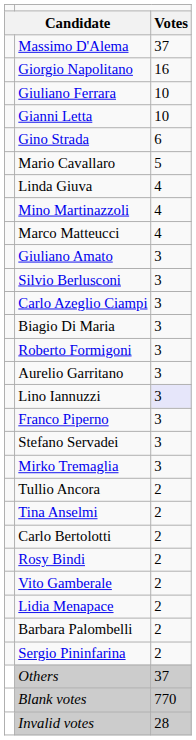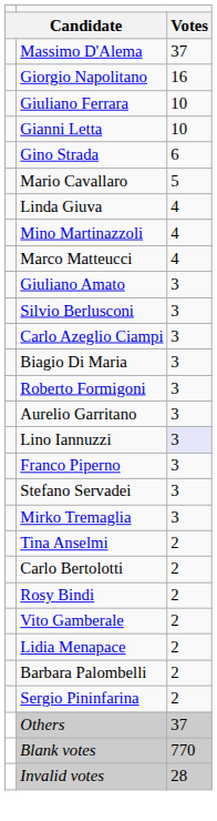 <table class="wikitable" style="font-size: align=left">
 <tr>
 <td></td>
 </tr>
 <tr>
 <th colspan=2>Candidate</th>
 <th>Votes</th>
 </tr>
 <tr>
 <td bgcolor=> </td>
 <td><a href='#'>Massimo D'Alema</a></td>
 <td>37</td>
 </tr>
 <tr>
 <td bgcolor=> </td>
 <td><a href='#'>Giorgio Napolitano</a></td>
 <td>16</td>
 </tr>
 <tr>
 <td bgcolor=> </td>
 <td><a href='#'>Giuliano Ferrara</a></td>
 <td>10</td>
 </tr>
 <tr>
 <td bgcolor=> </td>
 <td><a href='#'>Gianni Letta</a></td>
 <td>10</td>
 </tr>
 <tr>
 <td bgcolor=> </td>
 <td><a href='#'>Gino Strada</a></td>
 <td>6</td>
 </tr>
 <tr>
 <td bgcolor=> </td>
 <td>Mario Cavallaro</td>
 <td>5</td>
 </tr>
 <tr>
 <td bgcolor=> </td>
 <td>Linda Giuva</td>
 <td>4</td>
 </tr>
 <tr>
 <td bgcolor=> </td>
 <td><a href='#'>Mino Martinazzoli</a></td>
 <td>4</td>
 </tr>
 <tr>
 <td bgcolor=> </td>
 <td>Marco Matteucci</td>
 <td>4</td>
 </tr>
 <tr>
 <td bgcolor=> </td>
 <td><a href='#'>Giuliano Amato</a></td>
 <td>3</td>
 </tr>
 <tr>
 <td bgcolor=> </td>
 <td><a href='#'>Silvio Berlusconi</a></td>
 <td>3</td>
 </tr>
 <tr>
 <td bgcolor=> </td>
 <td><a href='#'>Carlo Azeglio Ciampi</a></td>
 <td>3</td>
 </tr>
 <tr>
 <td bgcolor=> </td>
 <td>Biagio Di Maria</td>
 <td>3</td>
 </tr>
 <tr>
 <td bgcolor=> </td>
 <td><a href='#'>Roberto Formigoni</a></td>
 <td>3</td>
 </tr>
 <tr>
 <td bgcolor=> </td>
 <td>Aurelio Garritano</td>
 <td>3</td>
 </tr>
 <tr>
 <td bgcolor=> </td>
 <td>Lino Iannuzzi</td>
 <td style="background: lavender;">3</td>
 </tr>
 <tr>
 <td bgcolor=> </td>
 <td><a href='#'>Franco Piperno</a></td>
 <td>3</td>
 </tr>
 <tr>
 <td bgcolor=> </td>
 <td>Stefano Servadei</td>
 <td>3</td>
 </tr>
 <tr>
 <td bgcolor=> </td>
 <td><a href='#'>Mirko Tremaglia</a></td>
 <td>3</td>
 </tr>
 <tr>
 <td bgcolor=> </td>
-<td>Tullio Ancora</td>
-<td>2</td>
-</tr>
-<tr>
-<td bgcolor=> </td>
 <td><a href='#'>Tina Anselmi</a></td>
 <td>2</td>
 </tr>
 <tr>
 <td bgcolor=> </td>
 <td>Carlo Bertolotti</td>
 <td>2</td>
 </tr>
 <tr>
 <td bgcolor=> </td>
 <td><a href='#'>Rosy Bindi</a></td>
 <td>2</td>
 </tr>
 <tr>
 <td bgcolor=> </td>
 <td><a href='#'>Vito Gamberale</a></td>
 <td>2</td>
 </tr>
 <tr>
 <td bgcolor=> </td>
 <td><a href='#'>Lidia Menapace</a></td>
 <td>2</td>
 </tr>
 <tr>
 <td bgcolor=> </td>
 <td>Barbara Palombelli</td>
 <td>2</td>
 </tr>
 <tr>
 <td bgcolor=> </td>
 <td><a href='#'>Sergio Pininfarina</a></td>
 <td>2</td>
 </tr>
 <tr>
 <td bgcolor="white"> </td>
 <td bgcolor=#CCCCCC><em>Others</em></td>
 <td bgcolor=#CCCCCC>37</td>
 </tr>
 <tr>
 <td bgcolor="white"> </td>
 <td bgcolor=#CCCCCC><em>Blank votes</em></td>
 <td bgcolor=#CCCCCC>770</td>
 </tr>
 <tr>
 <td bgcolor="white"> </td>
 <td bgcolor=#CCCCCC><em>Invalid votes</em></td>
 <td bgcolor=#CCCCCC>28</td>
 </tr>
 </table>
